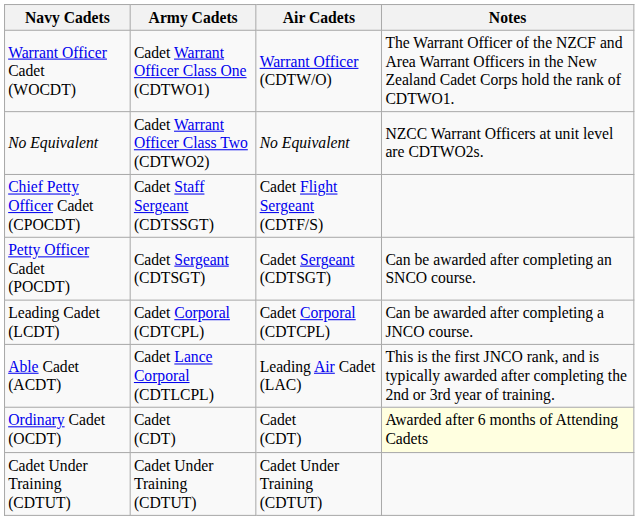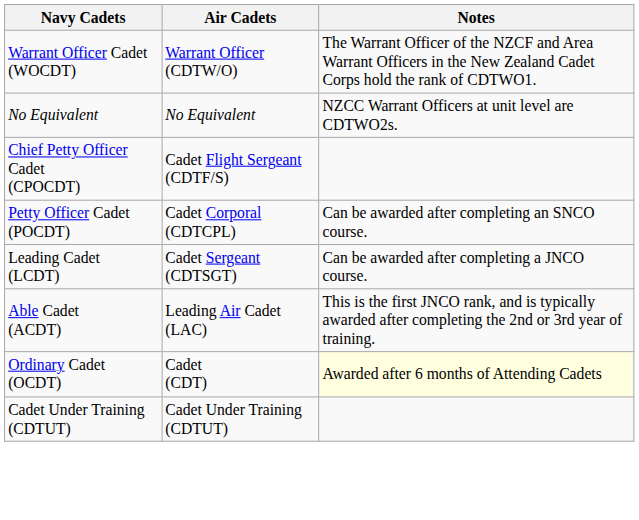 <table class="wikitable mw-collapsible mw-collapsed" style="font-size: 95%;" width=98%>
 <tr>
 <th width=20%>Navy Cadets</th>
-<th width=20%>Army Cadets</th>
 <th width=20%>Air Cadets</th>
 <th width=40%>Notes</th>
 </tr>
 <tr ---->
 <td><a href='#'>Warrant Officer</a> Cadet <br>(WOCDT)</td>
-<td>Cadet <a href='#'>Warrant Officer Class One</a><br>(CDTWO1)</td>
 <td><a href='#'>Warrant Officer</a> <br>(CDTW/O)</td>
 <td>The Warrant Officer of the NZCF and Area Warrant Officers in the New Zealand Cadet Corps hold the rank of CDTWO1.</td>
 </tr>
 <tr ---->
 <td><em>No Equivalent</em></td>
-<td>Cadet <a href='#'>Warrant Officer Class Two</a><br>(CDTWO2)</td>
 <td><em>No Equivalent</em></td>
 <td>NZCC Warrant Officers at unit level are CDTWO2s.</td>
 </tr>
 <tr ---->
 <td><a href='#'>Chief Petty Officer</a> Cadet <br>(CPOCDT)</td>
-<td>Cadet <a href='#'>Staff Sergeant</a><br>(CDTSSGT)</td>
 <td>Cadet <a href='#'>Flight Sergeant</a><br>(CDTF/S)</td>
 <td></td>
 </tr>
 <tr ---->
 <td><a href='#'>Petty Officer</a> Cadet <br>(POCDT)</td>
-<td>Cadet <a href='#'>Sergeant</a><br>(CDTSGT)</td>
-<td>Cadet <a href='#'>Sergeant</a><br>(CDTSGT)</td>
+<td>Cadet <a href='#'>Corporal</a><br>(CDTCPL)</td>
 <td>Can be awarded after completing an SNCO course.</td>
 </tr>
 <tr ---->
 <td>Leading Cadet <br>(LCDT)</td>
-<td>Cadet <a href='#'>Corporal</a><br>(CDTCPL)</td>
-<td>Cadet <a href='#'>Corporal</a><br>(CDTCPL)</td>
+<td>Cadet <a href='#'>Sergeant</a><br>(CDTSGT)</td>
 <td>Can be awarded after completing a JNCO course.</td>
 </tr>
 <tr ---->
 <td><a href='#'>Able</a> Cadet <br>(ACDT)</td>
-<td>Cadet <a href='#'>Lance Corporal</a><br>(CDTLCPL)</td>
 <td>Leading <a href='#'>Air</a> Cadet<br>(LAC)</td>
 <td>This is the first JNCO rank, and is typically awarded after completing the 2nd or 3rd year of training.</td>
 </tr>
 <tr ---->
 <td><a href='#'>Ordinary</a> Cadet <br>(OCDT)</td>
 <td>Cadet<br>(CDT)</td>
-<td>Cadet<br>(CDT)</td>
 <td style="background: lightyellow;">Awarded after 6 months of Attending Cadets</td>
 </tr>
 <tr>
 <td>Cadet Under Training (CDTUT)</td>
 <td>Cadet Under Training (CDTUT)</td>
-<td>Cadet Under Training (CDTUT)</td>
 <td></td>
 </tr>
 </table>
